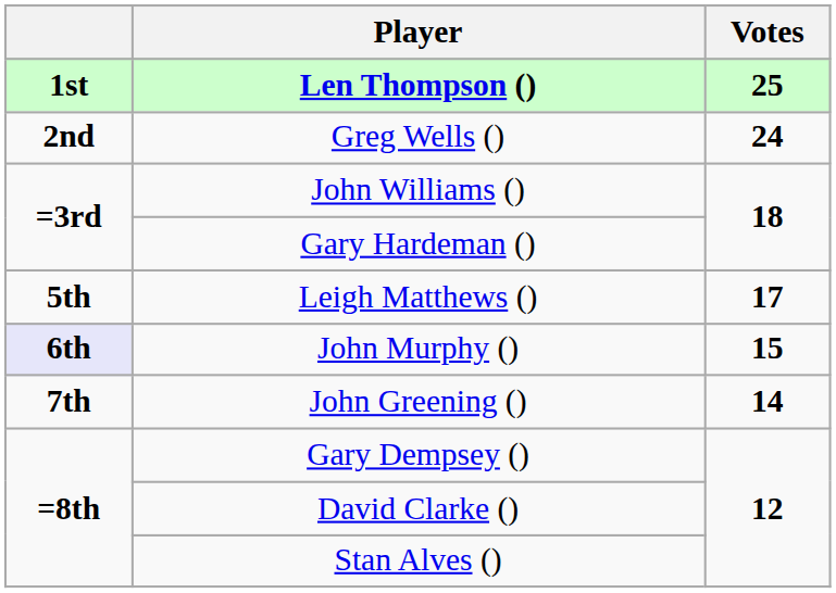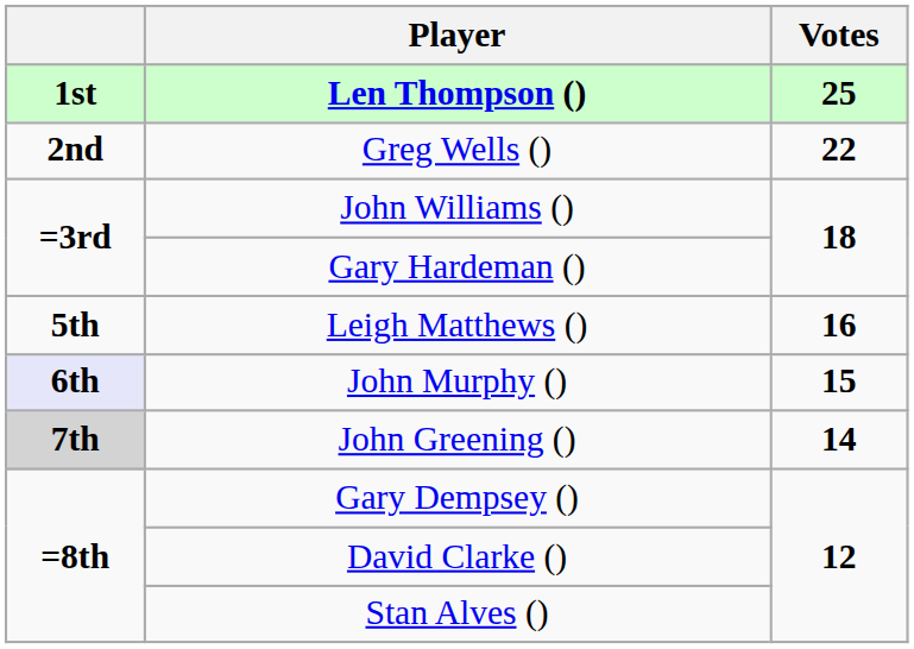 <table class="wikitable" style="text-align: center; font-size: 90%;">
 <tr>
 <th width="50"></th>
 <th width="250">Player</th>
 <th width="50">Votes</th>
 </tr>
 <tr style="background: #CCFFCC; font-weight: bold;" |>
 <td><strong>1st</strong></td>
 <td><a href='#'>Len Thompson</a> ()</td>
 <td><strong>25</strong></td>
 </tr>
 <tr>
 <td><strong>2nd</strong></td>
 <td><a href='#'>Greg Wells</a> ()</td>
-<td><strong>24</strong></td>
+<td><strong>22</strong></td>
 </tr>
 <tr>
 <td rowspan=2><strong>=3rd</strong></td>
 <td><a href='#'>John Williams</a> ()</td>
 <td rowspan=2><strong>18</strong></td>
 </tr>
 <tr>
 <td><a href='#'>Gary Hardeman</a> ()</td>
 </tr>
 <tr>
 <td><strong>5th</strong></td>
 <td><a href='#'>Leigh Matthews</a> ()</td>
-<td><strong>17</strong></td>
+<td><strong>16</strong></td>
 </tr>
 <tr>
 <td style="background: lavender;"><strong>6th</strong></td>
 <td><a href='#'>John Murphy</a> ()</td>
 <td><strong>15</strong></td>
 </tr>
 <tr>
-<td><strong>7th</strong></td>
+<td style="background: lightgrey;"><strong>7th</strong></td>
 <td><a href='#'>John Greening</a> ()</td>
 <td><strong>14</strong></td>
 </tr>
 <tr>
 <td rowspan=3><strong>=8th</strong></td>
 <td><a href='#'>Gary Dempsey</a> ()</td>
 <td rowspan=3><strong>12</strong></td>
 </tr>
 <tr>
 <td><a href='#'>David Clarke</a> ()</td>
 </tr>
 <tr>
 <td><a href='#'>Stan Alves</a> ()</td>
 </tr>
 </table>
